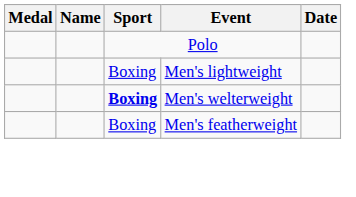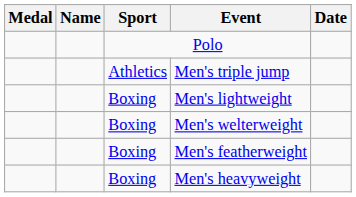 <table class="wikitable sortable" style="font-size:95%">
 <tr>
 <th>Medal</th>
 <th>Name</th>
 <th>Sport</th>
 <th>Event</th>
 <th>Date</th>
 </tr>
 <tr>
 <td></td>
 <td><br></td>
 <td colspan=2 align=center><a href='#'>Polo</a></td>
 <td></td>
 </tr>
 <tr>
 <td></td>
 <td></td>
+<td><a href='#'>Athletics</a></td>
+<td><a href='#'>Men's triple jump</a></td>
+<td></td>
+</tr>
+<tr>
+<td></td>
+<td></td>
 <td><a href='#'>Boxing</a></td>
 <td><a href='#'>Men's lightweight</a></td>
 <td></td>
 </tr>
 <tr>
 <td></td>
 <td></td>
-<td><strong><a href='#'>Boxing</a></strong></td>
+<td><a href='#'>Boxing</a></td>
 <td><a href='#'>Men's welterweight</a></td>
 <td></td>
 </tr>
 <tr>
 <td></td>
 <td></td>
 <td><a href='#'>Boxing</a></td>
 <td><a href='#'>Men's featherweight</a></td>
 <td></td>
 </tr>
+<tr>
+<td></td>
+<td></td>
+<td><a href='#'>Boxing</a></td>
+<td><a href='#'>Men's heavyweight</a></td>
+<td></td>
+</tr>
 </table>
